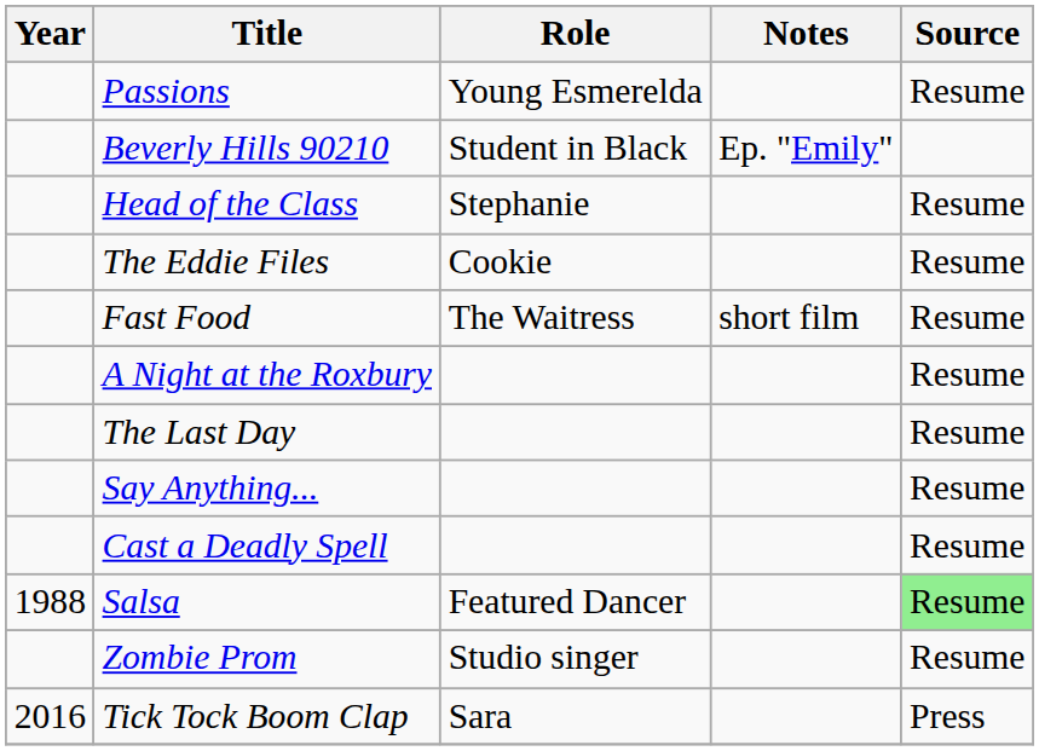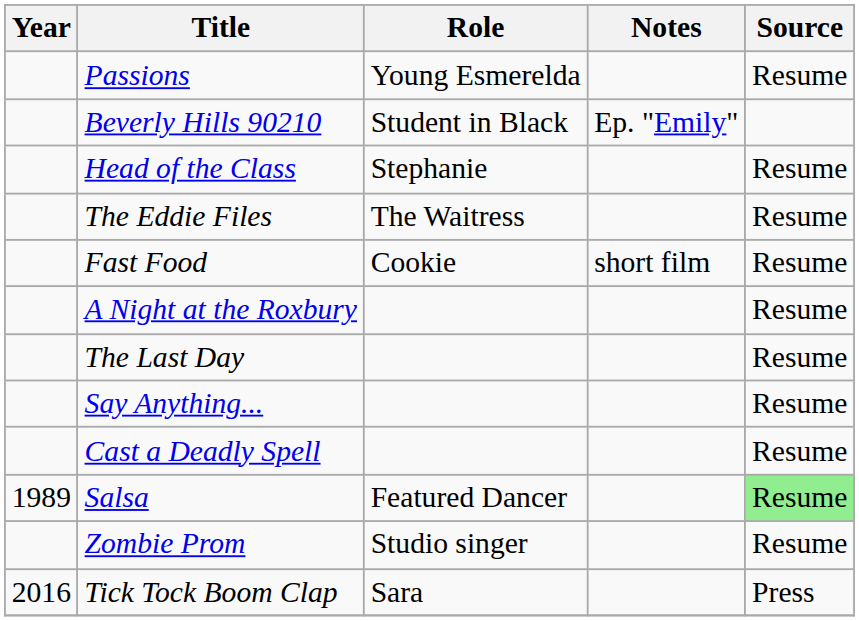 <table class="wikitable sortable plainrowheaders">
 <tr>
 <th>Year</th>
 <th>Title</th>
 <th>Role</th>
 <th class="unsortable">Notes</th>
 <th class="unsortable">Source</th>
 </tr>
 <tr>
 <td></td>
 <td><em><a href='#'>Passions</a></em></td>
 <td>Young Esmerelda</td>
 <td></td>
 <td>Resume</td>
 </tr>
 <tr>
 <td></td>
 <td><em><a href='#'>Beverly Hills 90210</a></em></td>
 <td>Student in Black</td>
 <td>Ep. "<a href='#'>Emily</a>"</td>
 <td></td>
 </tr>
 <tr>
 <td></td>
 <td><em><a href='#'>Head of the Class</a></em></td>
 <td>Stephanie</td>
 <td></td>
 <td>Resume</td>
 </tr>
 <tr>
 <td></td>
 <td><em>The Eddie Files</em></td>
-<td>Cookie</td>
+<td>The Waitress</td>
 <td></td>
 <td>Resume</td>
 </tr>
 <tr>
 <td></td>
 <td><em>Fast Food</em></td>
-<td>The Waitress</td>
+<td>Cookie</td>
 <td>short film</td>
 <td>Resume</td>
 </tr>
 <tr>
 <td></td>
 <td><em><a href='#'>A Night at the Roxbury</a></em></td>
 <td></td>
 <td></td>
 <td>Resume</td>
 </tr>
 <tr>
 <td></td>
 <td><em>The Last Day</em></td>
 <td></td>
 <td></td>
 <td>Resume</td>
 </tr>
 <tr>
 <td></td>
 <td><em><a href='#'>Say Anything...</a></em></td>
 <td></td>
 <td></td>
 <td>Resume</td>
 </tr>
 <tr>
 <td></td>
 <td><em><a href='#'>Cast a Deadly Spell</a></em></td>
 <td></td>
 <td></td>
 <td>Resume</td>
 </tr>
 <tr>
-<td>1988</td>
+<td>1989</td>
 <td><em><a href='#'>Salsa</a></em></td>
 <td>Featured Dancer</td>
 <td></td>
 <td style="background: lightgreen;">Resume</td>
 </tr>
 <tr>
 <td></td>
 <td><em><a href='#'>Zombie Prom</a></em></td>
 <td>Studio singer</td>
 <td></td>
 <td>Resume</td>
 </tr>
 <tr>
 <td>2016</td>
 <td><em>Tick Tock Boom Clap</em></td>
 <td>Sara</td>
 <td></td>
 <td>Press</td>
 </tr>
 <tr>
 </tr>
 </table>
